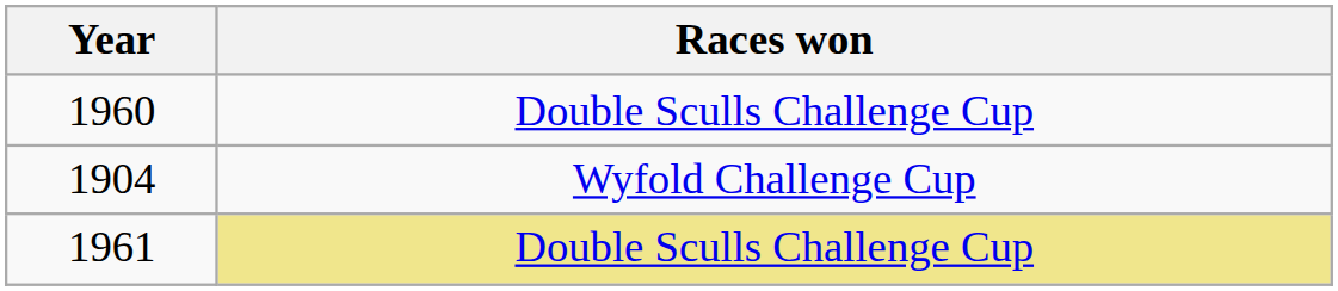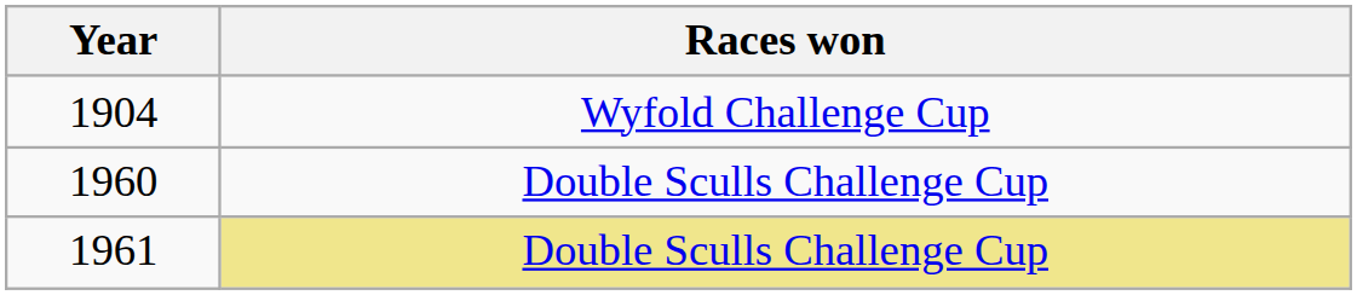 <table class="wikitable" style="text-align:center">
 <tr>
 <th width=70>Year</th>
 <th width=400>Races won</th>
 </tr>
 <tr>
+<td>1904</td>
+<td><a href='#'>Wyfold Challenge Cup</a></td>
+</tr>
+<tr>
 <td>1960</td>
 <td><a href='#'>Double Sculls Challenge Cup</a></td>
-</tr>
-<tr>
-<td>1904</td>
-<td><a href='#'>Wyfold Challenge Cup</a></td>
 </tr>
 <tr>
 <td>1961</td>
 <td style="background: khaki;"><a href='#'>Double Sculls Challenge Cup</a></td>
 </tr>
 </table>
